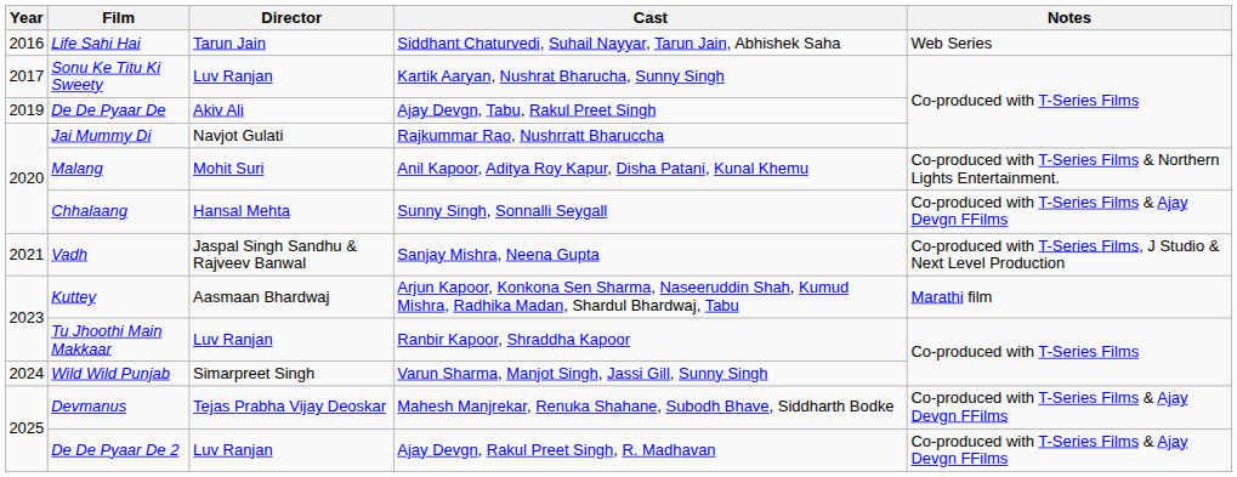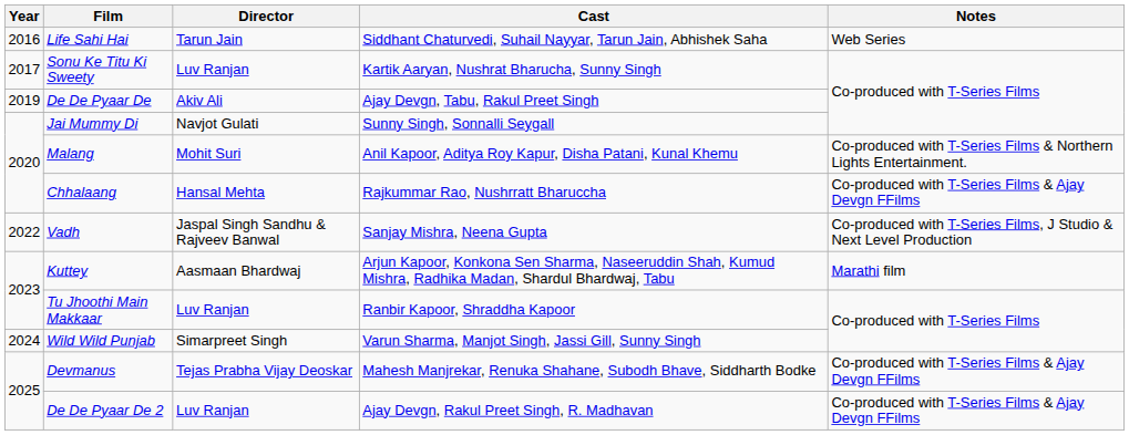 <table class="wikitable">
 <tr>
 <th>Year</th>
 <th>Film</th>
 <th>Director</th>
 <th>Cast</th>
 <th>Notes</th>
 </tr>
 <tr>
 <td>2016</td>
 <td><em><a href='#'>Life Sahi Hai</a></em></td>
 <td><a href='#'>Tarun Jain</a></td>
 <td><a href='#'>Siddhant Chaturvedi</a>, <a href='#'>Suhail Nayyar</a>, <a href='#'>Tarun Jain</a>, Abhishek Saha</td>
 <td>Web Series</td>
 </tr>
 <tr>
 <td>2017</td>
 <td><em><a href='#'>Sonu Ke Titu Ki Sweety</a></em></td>
 <td><a href='#'>Luv Ranjan</a></td>
 <td><a href='#'>Kartik Aaryan</a>, <a href='#'>Nushrat Bharucha</a>, <a href='#'>Sunny Singh</a></td>
 <td rowspan=3>Co-produced with <a href='#'>T-Series Films</a></td>
 </tr>
 <tr>
 <td>2019</td>
 <td><em><a href='#'>De De Pyaar De</a></em></td>
 <td><a href='#'>Akiv Ali</a></td>
 <td><a href='#'>Ajay Devgn</a>, <a href='#'>Tabu</a>, <a href='#'>Rakul Preet Singh</a></td>
 </tr>
 <tr>
 <td rowspan="3">2020</td>
 <td><em><a href='#'>Jai Mummy Di</a></em></td>
 <td>Navjot Gulati</td>
-<td><a href='#'>Rajkummar Rao</a>, <a href='#'>Nushrratt Bharuccha</a></td>
+<td><a href='#'>Sunny Singh</a>, <a href='#'>Sonnalli Seygall</a></td>
 </tr>
 <tr>
 <td><a href='#'><em>Malang</em></a></td>
 <td><a href='#'>Mohit Suri</a></td>
 <td><a href='#'>Anil Kapoor</a>, <a href='#'>Aditya Roy Kapur</a>, <a href='#'>Disha Patani</a>, <a href='#'>Kunal Khemu</a></td>
 <td>Co-produced with <a href='#'>T-Series Films</a> & Northern Lights Entertainment.</td>
 </tr>
 <tr>
 <td><em><a href='#'>Chhalaang</a></em></td>
 <td><a href='#'>Hansal Mehta</a></td>
-<td><a href='#'>Sunny Singh</a>, <a href='#'>Sonnalli Seygall</a></td>
+<td><a href='#'>Rajkummar Rao</a>, <a href='#'>Nushrratt Bharuccha</a></td>
 <td>Co-produced with <a href='#'>T-Series Films</a> & <a href='#'>Ajay Devgn FFilms</a></td>
 </tr>
 <tr>
-<td>2021</td>
+<td>2022</td>
 <td><em><a href='#'>Vadh</a></em></td>
 <td>Jaspal Singh Sandhu & Rajveev Banwal</td>
 <td><a href='#'>Sanjay Mishra</a>, <a href='#'>Neena Gupta</a></td>
 <td>Co-produced with <a href='#'>T-Series Films</a>, J Studio & Next Level Production</td>
 </tr>
 <tr>
 <td rowspan="2">2023</td>
 <td><em><a href='#'>Kuttey</a></em></td>
 <td>Aasmaan Bhardwaj</td>
 <td><a href='#'>Arjun Kapoor</a>, <a href='#'>Konkona Sen Sharma</a>, <a href='#'>Naseeruddin Shah</a>, <a href='#'>Kumud Mishra</a>, <a href='#'>Radhika Madan</a>, Shardul Bhardwaj, <a href='#'>Tabu</a></td>
 <td><a href='#'>Marathi</a> film</td>
 </tr>
 <tr>
 <td><em><a href='#'>Tu Jhoothi Main Makkaar</a></em></td>
 <td><a href='#'>Luv Ranjan</a></td>
 <td><a href='#'>Ranbir Kapoor</a>, <a href='#'>Shraddha Kapoor</a></td>
 <td rowspan="2">Co-produced with <a href='#'>T-Series Films</a></td>
 </tr>
 <tr>
 <td>2024</td>
 <td><em><a href='#'>Wild Wild Punjab</a></em></td>
 <td>Simarpreet Singh</td>
 <td><a href='#'>Varun Sharma</a>, <a href='#'>Manjot Singh</a>, <a href='#'>Jassi Gill</a>, <a href='#'>Sunny Singh</a></td>
 </tr>
 <tr>
 <td rowspan="2">2025</td>
 <td><em><a href='#'>Devmanus</a></em></td>
 <td><a href='#'>Tejas Prabha Vijay Deoskar</a></td>
 <td><a href='#'>Mahesh Manjrekar</a>, <a href='#'>Renuka Shahane</a>, <a href='#'>Subodh Bhave</a>, Siddharth Bodke</td>
 <td>Co-produced with <a href='#'>T-Series Films</a> & <a href='#'>Ajay Devgn FFilms</a></td>
 </tr>
 <tr>
 <td><em><a href='#'>De De Pyaar De 2</a></em></td>
 <td><a href='#'>Luv Ranjan</a></td>
 <td><a href='#'>Ajay Devgn</a>, <a href='#'>Rakul Preet Singh</a>, <a href='#'>R. Madhavan</a></td>
 <td>Co-produced with <a href='#'>T-Series Films</a> & <a href='#'>Ajay Devgn FFilms</a></td>
 </tr>
 </table>
